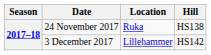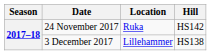 <table border="1" class="wikitable">
 <tr>
 <th>Season</th>
 <th>Date</th>
 <th>Location</th>
 <th>Hill</th>
 </tr>
 <tr>
 <th rowspan=2><a href='#'>2017–18</a></th>
 <td>24 November 2017</td>
 <td> <a href='#'>Ruka</a></td>
-<td>HS138</td>
+<td>HS142</td>
 </tr>
 <tr>
 <td>3 December 2017</td>
 <td> <a href='#'>Lillehammer</a></td>
-<td>HS142</td>
+<td>HS138</td>
 </tr>
 </table>
